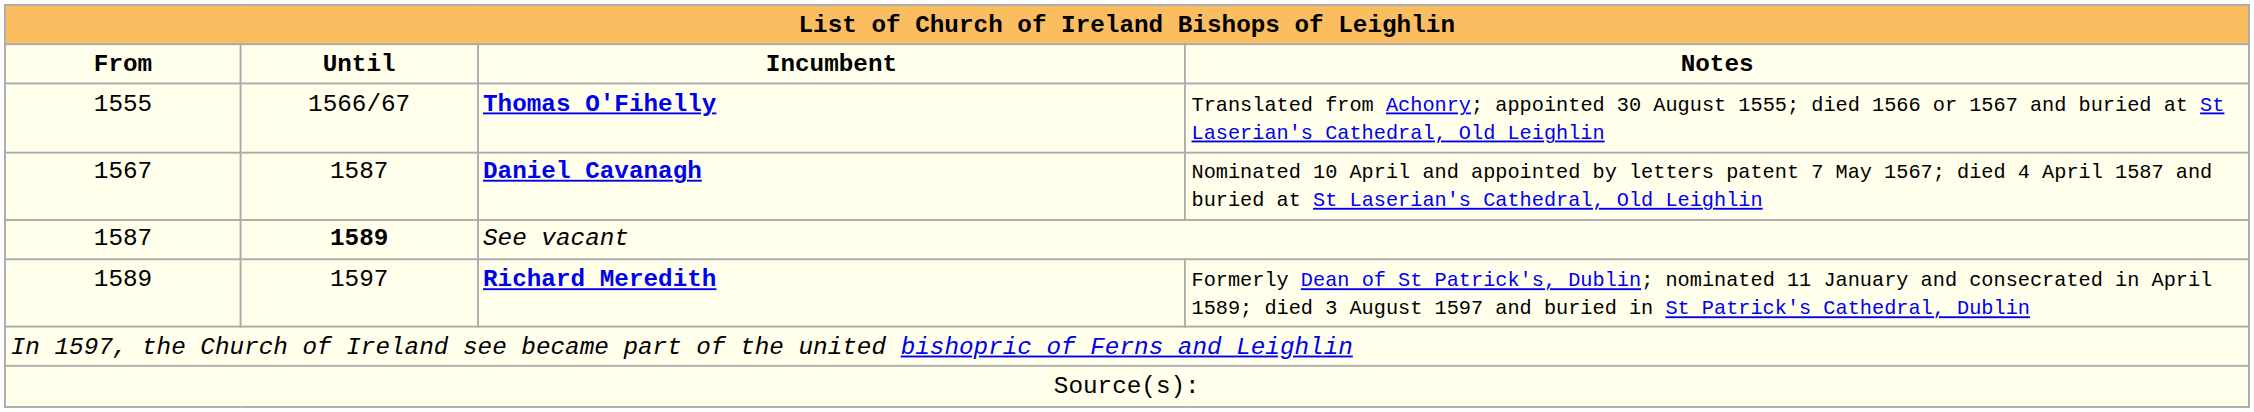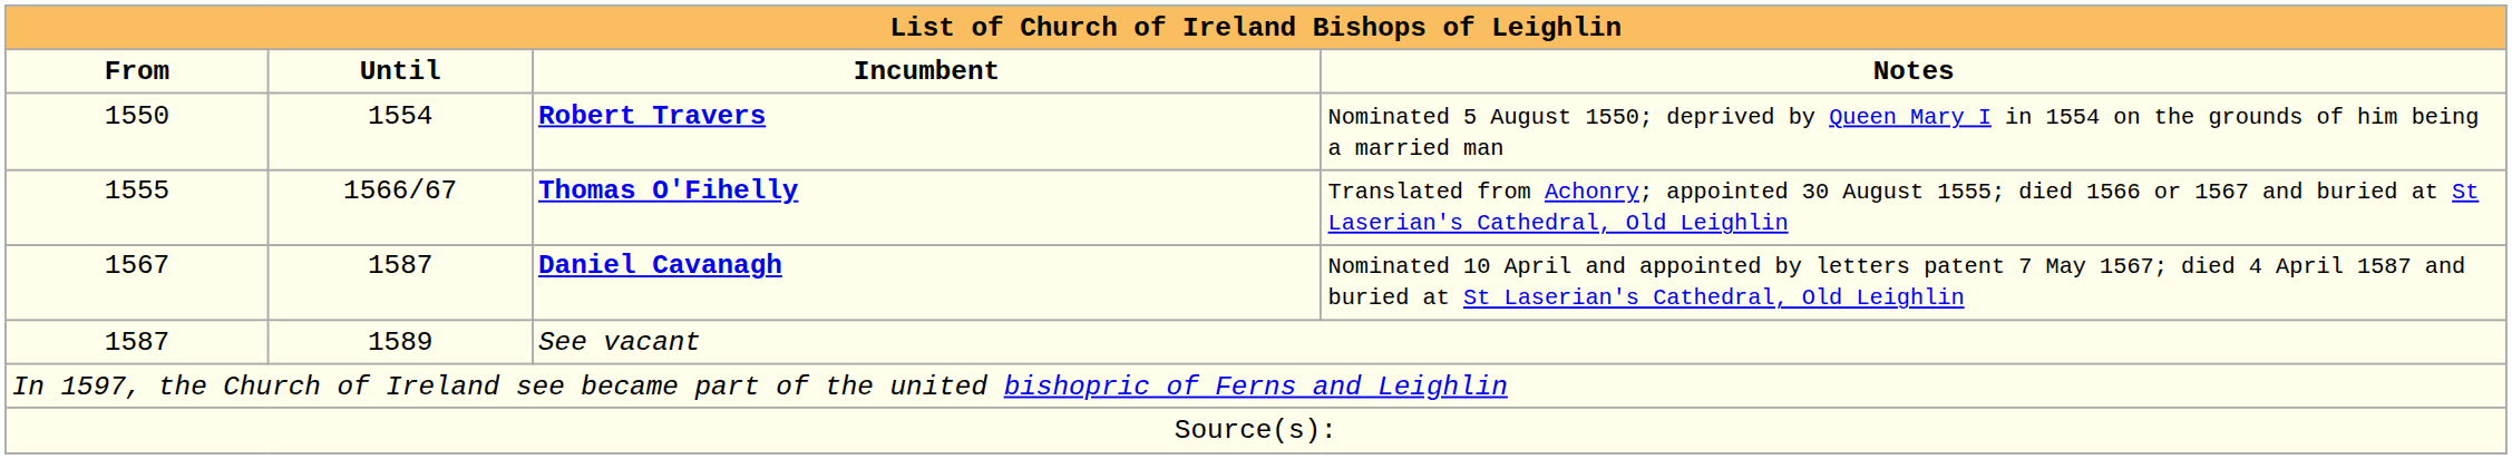 <table class="wikitable" style="width:95%;" border="1" cellpadding="2">
 <tr>
 <th style="background-color:#FABE60" colspan="4">List of Church of Ireland Bishops of Leighlin</th>
 </tr>
 <tr align=center>
 <th style="background-color:#ffffec" width="10%">From</th>
 <th style="background-color:#ffffec" width="10%">Until</th>
 <th style="background-color:#ffffec" width="30%">Incumbent</th>
 <th style="background-color:#ffffec" width="45%">Notes</th>
+</tr>
+<tr valign=top bgcolor="#ffffec">
+<td align=center>1550</td>
+<td align=center>1554</td>
+<td><strong><a href='#'>Robert Travers</a></strong></td>
+<td><small>Nominated 5 August 1550; deprived by <a href='#'>Queen Mary I</a> in 1554 on the grounds of him being a married man</small></td>
 </tr>
 <tr valign=top bgcolor="#ffffec">
 <td align=center>1555</td>
 <td align=center>1566/67</td>
 <td><strong><a href='#'>Thomas O'Fihelly</a></strong> </td>
 <td><small>Translated from <a href='#'>Achonry</a>; appointed 30 August 1555; died 1566 or 1567 and buried at <a href='#'>St Laserian's Cathedral, Old Leighlin</a></small></td>
 </tr>
 <tr valign=top bgcolor="#ffffec">
 <td align=center>1567</td>
 <td align=center>1587</td>
 <td><strong><a href='#'>Daniel Cavanagh</a></strong></td>
 <td><small>Nominated 10 April and appointed by letters patent 7 May 1567; died 4 April 1587 and buried at <a href='#'>St Laserian's Cathedral, Old Leighlin</a></small></td>
 </tr>
 <tr valign=top bgcolor="#ffffec">
 <td align=center>1587</td>
-<td align=center><strong>1589</strong></td>
+<td align=center>1589</td>
 <td colspan=2><em>See vacant</em></td>
-</tr>
-<tr valign=top bgcolor="#ffffec">
-<td align=center>1589</td>
-<td align=center>1597</td>
-<td><strong><a href='#'>Richard Meredith</a></strong></td>
-<td><small>Formerly <a href='#'>Dean of St Patrick's, Dublin</a>; nominated 11 January and consecrated in April 1589; died 3 August 1597 and buried in <a href='#'>St Patrick's Cathedral, Dublin</a></small></td>
 </tr>
 <tr valign=top bgcolor="#ffffec">
 <td colspan=4><em>In 1597, the Church of Ireland see became part of the united <a href='#'>bishopric of Ferns and Leighlin</a></em></td>
 </tr>
 <tr valign=top bgcolor="#ffffec">
 <td align=center colspan="4">Source(s):</td>
 </tr>
 </table>
